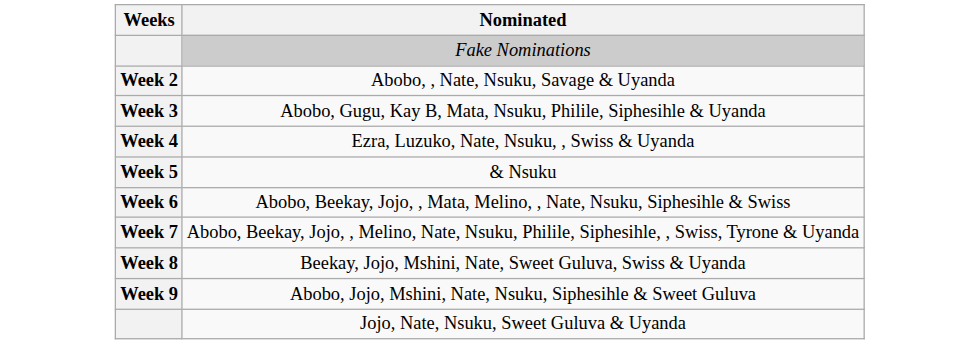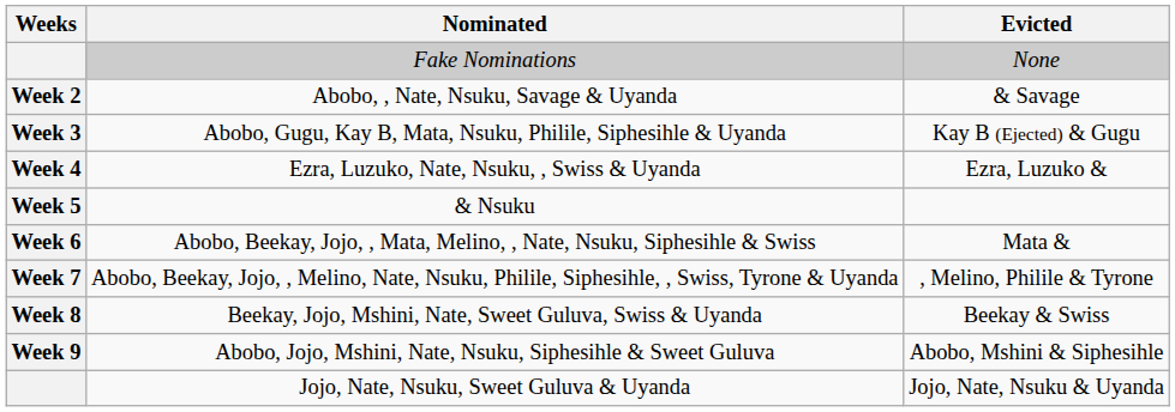 <table class="wikitable" style="font-size:90%; text-align:center; margin-left: auto; margin-right: auto">
 <tr>
 <th>Weeks</th>
 <th>Nominated</th>
+<th>Evicted</th>
 </tr>
 <tr>
 <th></th>
 <td style="background:#ccc;"><em>Fake Nominations</em></td>
+<td style="background:#ccc;"><em>None</em></td>
 </tr>
 <tr>
 <th>Week 2</th>
 <td>Abobo, , Nate, Nsuku, Savage & Uyanda</td>
+<td> & Savage</td>
 </tr>
 <tr>
 <th>Week 3</th>
 <td>Abobo, Gugu, Kay B, Mata, Nsuku, Philile, Siphesihle & Uyanda</td>
+<td>Kay B <small>(Ejected)</small> & Gugu</td>
 </tr>
 <tr>
 <th>Week 4</th>
 <td>Ezra, Luzuko, Nate, Nsuku, , Swiss & Uyanda</td>
+<td>Ezra, Luzuko & </td>
 </tr>
 <tr>
 <th>Week 5</th>
 <td> & Nsuku</td>
+<td></td>
 </tr>
 <tr>
 <th>Week 6</th>
 <td>Abobo, Beekay, Jojo, , Mata, Melino, , Nate, Nsuku, Siphesihle & Swiss</td>
+<td>Mata & </td>
 </tr>
 <tr>
 <th>Week 7</th>
 <td>Abobo, Beekay, Jojo, , Melino, Nate, Nsuku, Philile, Siphesihle, , Swiss, Tyrone & Uyanda</td>
+<td>, Melino, Philile & Tyrone</td>
 </tr>
 <tr>
 <th>Week 8</th>
 <td>Beekay, Jojo, Mshini, Nate, Sweet Guluva, Swiss & Uyanda</td>
+<td>Beekay & Swiss</td>
 </tr>
 <tr>
 <th>Week 9</th>
 <td>Abobo, Jojo, Mshini, Nate, Nsuku, Siphesihle & Sweet Guluva</td>
+<td>Abobo, Mshini & Siphesihle</td>
 </tr>
 <tr>
 <th></th>
 <td>Jojo, Nate, Nsuku, Sweet Guluva & Uyanda</td>
+<td>Jojo, Nate, Nsuku & Uyanda</td>
 </tr>
 </table>
